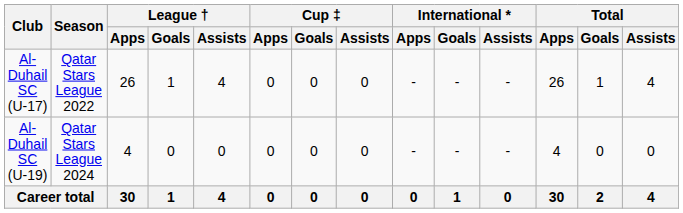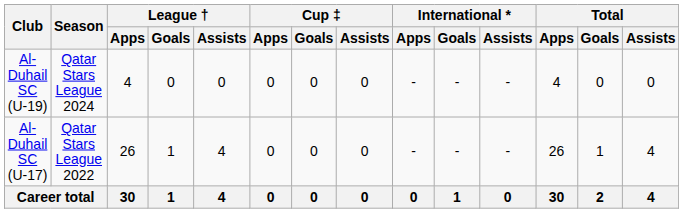 <table class="wikitable" style="font-size:90%; text-align:center;">
 <tr>
 <th rowspan="2">Club</th>
 <th rowspan="2">Season</th>
 <th colspan="3">League †</th>
 <th colspan="3">Cup ‡</th>
 <th colspan="3">International *</th>
 <th colspan="3">Total</th>
 </tr>
 <tr>
 <th>Apps</th>
 <th>Goals</th>
 <th>Assists</th>
 <th>Apps</th>
 <th>Goals</th>
 <th>Assists</th>
 <th>Apps</th>
 <th>Goals</th>
 <th>Assists</th>
 <th>Apps</th>
 <th>Goals</th>
 <th>Assists</th>
 </tr>
 <tr>
+<td rowspan="1"><a href='#'>Al-Duhail SC</a> (U-19)</td>
+<td><a href='#'>Qatar Stars League</a> 2024</td>
+<td>4</td>
+<td>0</td>
+<td>0</td>
+<td>0</td>
+<td>0</td>
+<td>0</td>
+<td>-</td>
+<td>-</td>
+<td>-</td>
+<td>4</td>
+<td>0</td>
+<td>0</td>
+</tr>
+<tr>
 <td rowspan="1"><a href='#'>Al-Duhail SC</a> (U-17)</td>
 <td><a href='#'>Qatar Stars League</a> 2022</td>
 <td>26</td>
 <td>1</td>
 <td>4</td>
 <td>0</td>
 <td>0</td>
 <td>0</td>
 <td>-</td>
 <td>-</td>
 <td>-</td>
 <td>26</td>
 <td>1</td>
 <td>4</td>
-</tr>
-<tr>
-<td rowspan="1"><a href='#'>Al-Duhail SC</a> (U-19)</td>
-<td><a href='#'>Qatar Stars League</a> 2024</td>
-<td>4</td>
-<td>0</td>
-<td>0</td>
-<td>0</td>
-<td>0</td>
-<td>0</td>
-<td>-</td>
-<td>-</td>
-<td>-</td>
-<td>4</td>
-<td>0</td>
-<td>0</td>
 </tr>
 <tr>
 <th colspan="2">Career total</th>
 <th>30</th>
 <th>1</th>
 <th>4</th>
 <th>0</th>
 <th>0</th>
 <th>0</th>
 <th>0</th>
 <th>1</th>
 <th>0</th>
 <th>30</th>
 <th>2</th>
 <th>4</th>
 </tr>
 </table>
